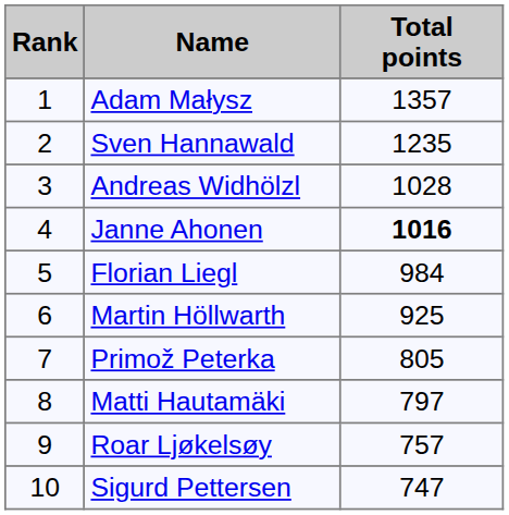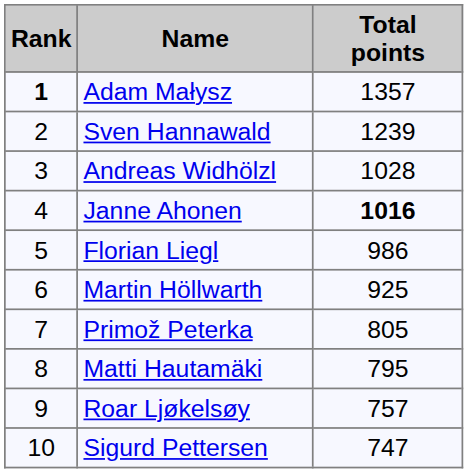 <table cellpadding="3" cellspacing="0" border="1" style="background:#f7f8ff; font-size:90%; border:gray solid 1px; border-collapse:collapse;">
 <tr style="background:#ccc; text-align:center;">
 <th style="width: 10px;">Rank</th>
 <th style="width: 130px;">Name</th>
 <th style="width: 80px;">Total points</th>
 </tr>
 <tr>
-<td style="text-align: center;">1</td>
+<td style="text-align: center;"><strong>1</strong></td>
 <td> <a href='#'>Adam Małysz</a></td>
 <td align="center">1357</td>
 </tr>
 <tr>
 <td style="text-align: center;">2</td>
 <td> <a href='#'>Sven Hannawald</a></td>
-<td align="center">1235</td>
+<td align="center">1239</td>
 </tr>
 <tr>
 <td style="text-align: center;">3</td>
 <td> <a href='#'>Andreas Widhölzl</a></td>
 <td align="center">1028</td>
 </tr>
 <tr>
 <td style="text-align: center;">4</td>
 <td> <a href='#'>Janne Ahonen</a></td>
 <td align="center"><strong>1016</strong></td>
 </tr>
 <tr>
 <td style="text-align: center;">5</td>
 <td> <a href='#'>Florian Liegl</a></td>
-<td align="center">984</td>
+<td align="center">986</td>
 </tr>
 <tr>
 <td style="text-align: center;">6</td>
 <td> <a href='#'>Martin Höllwarth</a></td>
 <td align="center">925</td>
 </tr>
 <tr>
 <td style="text-align: center;">7</td>
 <td> <a href='#'>Primož Peterka</a></td>
 <td align="center">805</td>
 </tr>
 <tr>
 <td style="text-align: center;">8</td>
 <td> <a href='#'>Matti Hautamäki</a></td>
-<td align="center">797</td>
+<td align="center">795</td>
 </tr>
 <tr>
 <td style="text-align: center;">9</td>
 <td> <a href='#'>Roar Ljøkelsøy</a></td>
 <td align="center">757</td>
 </tr>
 <tr>
 <td style="text-align: center;">10</td>
 <td> <a href='#'>Sigurd Pettersen</a></td>
 <td align="center">747</td>
 </tr>
 </table>
